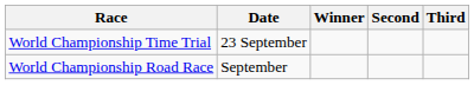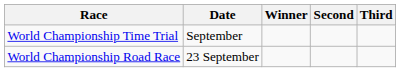 <table class="wikitable">
 <tr>
 <th>Race</th>
 <th>Date</th>
 <th>Winner</th>
 <th>Second</th>
 <th>Third</th>
 </tr>
 <tr>
 <td><a href='#'>World Championship Time Trial</a></td>
-<td>23 September</td>
+<td>September</td>
 <td></td>
 <td></td>
 <td></td>
 </tr>
 <tr>
 <td><a href='#'>World Championship Road Race</a></td>
-<td>September</td>
+<td>23 September</td>
 <td></td>
 <td></td>
 <td></td>
 </tr>
 </table>
